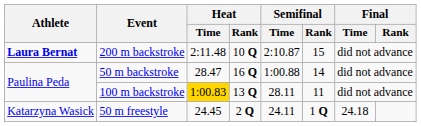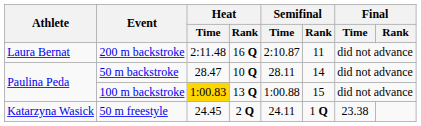 <table class="wikitable" style="text-align:center; font-size:90%">
 <tr>
 <th rowspan="2">Athlete</th>
 <th rowspan="2">Event</th>
 <th colspan="2">Heat</th>
 <th colspan="2">Semifinal</th>
 <th colspan="2">Final</th>
 </tr>
 <tr style="font-size:95%">
 <th>Time</th>
 <th>Rank</th>
 <th>Time</th>
 <th>Rank</th>
 <th>Time</th>
 <th>Rank</th>
 </tr>
 <tr>
-<td align=left><strong><a href='#'>Laura Bernat</a></strong></td>
+<td align=left><a href='#'>Laura Bernat</a></td>
 <td align=left><a href='#'>200 m backstroke</a></td>
 <td>2:11.48</td>
-<td>10 <strong>Q</strong></td>
+<td>16 <strong>Q</strong></td>
 <td>2:10.87</td>
-<td>15</td>
+<td>11</td>
 <td colspan=2>did not advance</td>
 </tr>
 <tr>
 <td rowspan=2 align=left><a href='#'>Paulina Peda</a></td>
 <td align=left><a href='#'>50 m backstroke</a></td>
 <td>28.47</td>
-<td>16 <strong>Q</strong></td>
-<td>1:00.88</td>
+<td>10 <strong>Q</strong></td>
+<td>28.11</td>
 <td>14</td>
 <td colspan=2>did not advance</td>
 </tr>
 <tr>
 <td align=left><a href='#'>100 m backstroke</a></td>
 <td style="background: gold;">1:00.83</td>
 <td>13 <strong>Q</strong></td>
-<td>28.11</td>
-<td>11</td>
+<td>1:00.88</td>
+<td>15</td>
 <td colspan=2>did not advance</td>
 </tr>
 <tr>
 <td align=left><a href='#'>Katarzyna Wasick</a></td>
 <td align=left><a href='#'>50 m freestyle</a></td>
 <td>24.45</td>
 <td>2 <strong>Q</strong></td>
 <td>24.11</td>
 <td>1 <strong>Q</strong></td>
-<td>24.18</td>
+<td>23.38</td>
 <td></td>
 </tr>
 </table>
